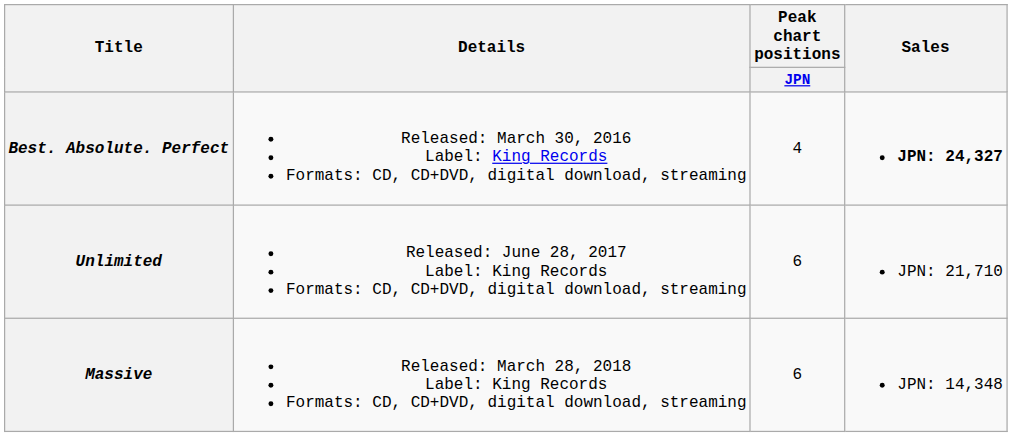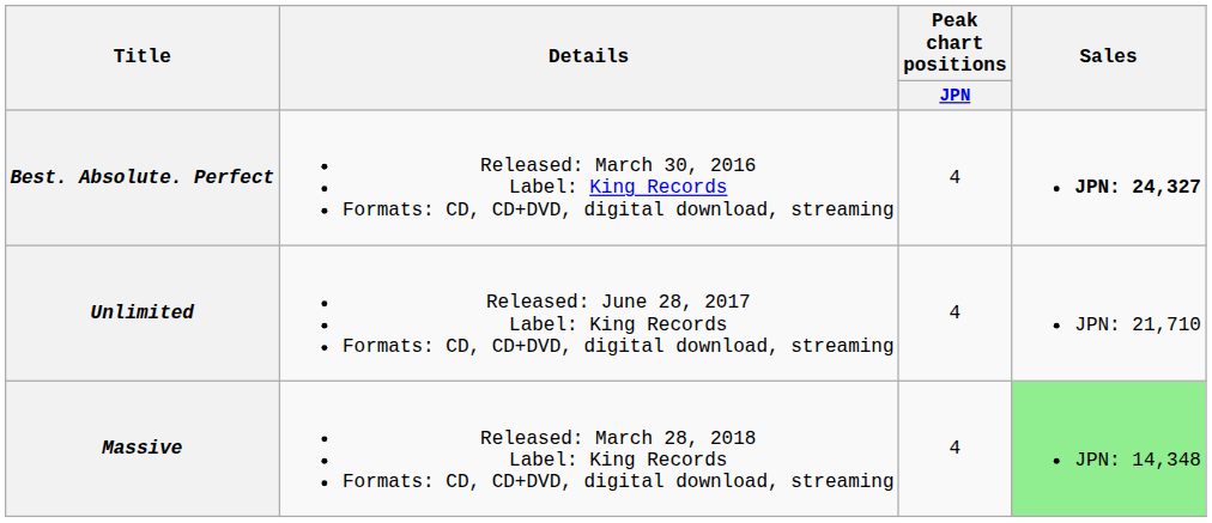 <table class="wikitable plainrowheaders" style="text-align:center">
 <tr>
 <th scope="col" rowspan="2">Title</th>
 <th scope="col" rowspan="2">Details</th>
 <th scope="col">Peak chart positions</th>
 <th scope="col" rowspan="2">Sales</th>
 </tr>
 <tr>
 <th scope="col" style="width:3em;font-size:90%"><a href='#'>JPN</a><br></th>
 </tr>
 <tr>
 <th scope="row"><em>Best. Absolute. Perfect</em></th>
 <td><br><ul><li>Released: March 30, 2016</li><li>Label: <a href='#'>King Records</a></li><li>Formats: CD, CD+DVD, digital download, streaming</li></ul></td>
 <td>4</td>
 <td><strong><br><ul><li>JPN: 24,327</li></ul></strong></td>
 </tr>
 <tr>
 <th scope="row"><em>Unlimited</em></th>
 <td><br><ul><li>Released: June 28, 2017</li><li>Label: King Records</li><li>Formats: CD, CD+DVD, digital download, streaming</li></ul></td>
-<td>6</td>
+<td>4</td>
 <td><br><ul><li>JPN: 21,710</li></ul></td>
 </tr>
 <tr>
 <th scope="row"><em>Massive</em></th>
 <td><br><ul><li>Released: March 28, 2018</li><li>Label: King Records</li><li>Formats: CD, CD+DVD, digital download, streaming</li></ul></td>
-<td>6</td>
-<td><br><ul><li>JPN: 14,348</li></ul></td>
+<td>4</td>
+<td style="background: lightgreen;"><br><ul><li>JPN: 14,348</li></ul></td>
 </tr>
 </table>
